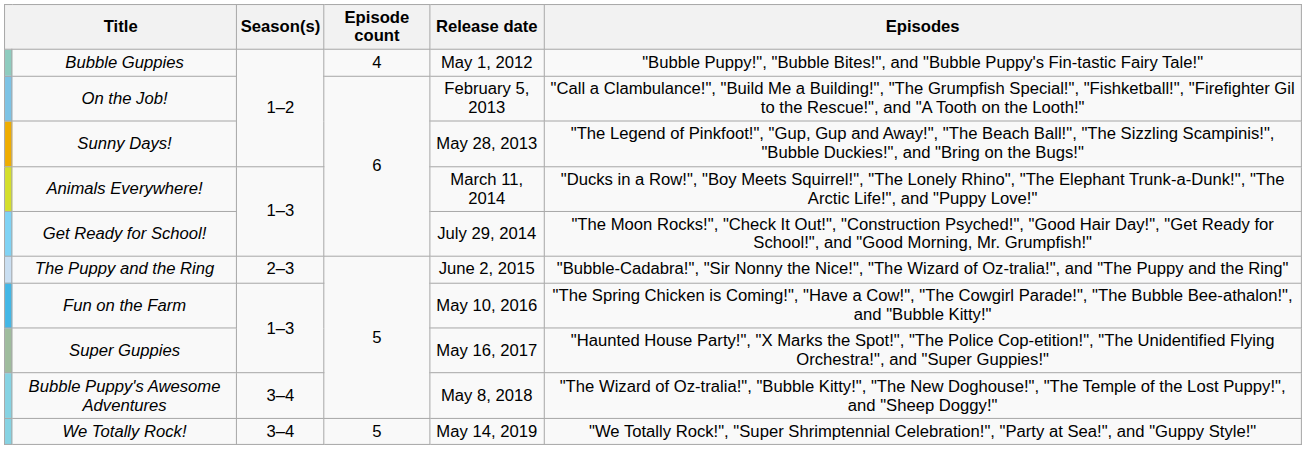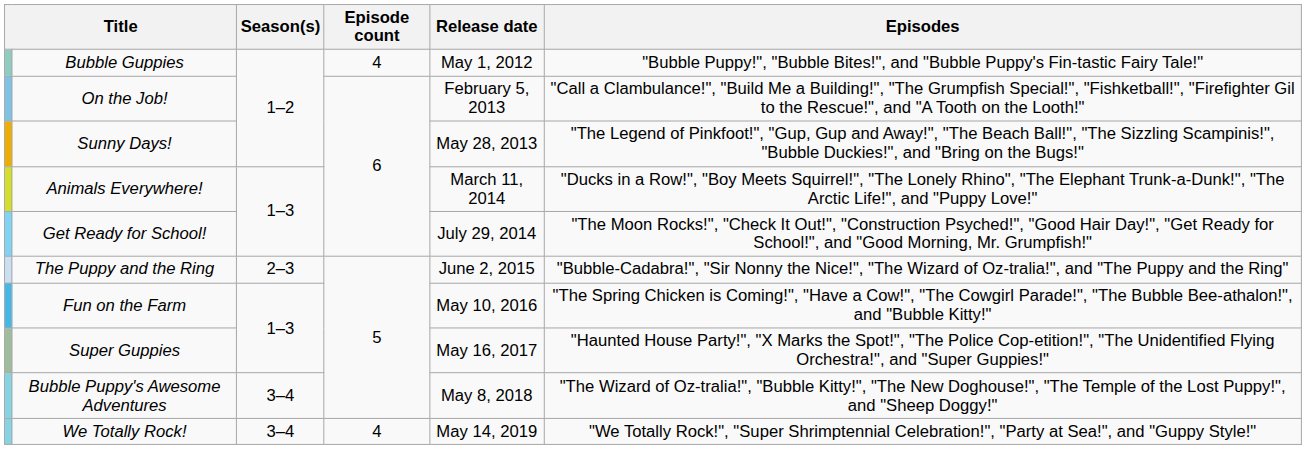 <table class="wikitable" style="text-align: center;">
 <tr>
 <th colspan=2>Title</th>
 <th>Season(s)</th>
 <th>Episode count</th>
 <th>Release date</th>
 <th>Episodes</th>
 </tr>
 <tr>
 <td style="background:#8eccbf;"></td>
 <td><em>Bubble Guppies</em></td>
 <td rowspan=3>1–2</td>
 <td>4</td>
 <td>May 1, 2012</td>
 <td>"Bubble Puppy!", "Bubble Bites!", and "Bubble Puppy's Fin-tastic Fairy Tale!"</td>
 </tr>
 <tr>
 <td style="background:#7dc3e5;"></td>
 <td><em>On the Job!</em></td>
 <td rowspan=4>6</td>
 <td>February 5, 2013</td>
 <td>"Call a Clambulance!", "Build Me a Building!", "The Grumpfish Special!", "Fishketball!", "Firefighter Gil to the Rescue!", and "A Tooth on the Looth!"</td>
 </tr>
 <tr>
 <td style="background:#efad00;"></td>
 <td><em>Sunny Days!</em></td>
 <td>May 28, 2013</td>
 <td>"The Legend of Pinkfoot!", "Gup, Gup and Away!", "The Beach Ball!", "The Sizzling Scampinis!", "Bubble Duckies!", and "Bring on the Bugs!"</td>
 </tr>
 <tr>
 <td style="background:#d4df2b;"></td>
 <td><em>Animals Everywhere!</em></td>
 <td rowspan=2>1–3</td>
 <td>March 11, 2014</td>
 <td>"Ducks in a Row!", "Boy Meets Squirrel!", "The Lonely Rhino", "The Elephant Trunk-a-Dunk!", "The Arctic Life!", and "Puppy Love!"</td>
 </tr>
 <tr>
 <td style="background:#7fd3f5;"></td>
 <td><em>Get Ready for School!</em></td>
 <td>July 29, 2014</td>
 <td>"The Moon Rocks!", "Check It Out!", "Construction Psyched!", "Good Hair Day!", "Get Ready for School!", and "Good Morning, Mr. Grumpfish!"</td>
 </tr>
 <tr>
 <td style="background:#cadff2;"></td>
 <td><em>The Puppy and the Ring</em></td>
 <td>2–3</td>
 <td rowspan=4>5</td>
 <td>June 2, 2015</td>
 <td>"Bubble-Cadabra!", "Sir Nonny the Nice!", "The Wizard of Oz-tralia!", and "The Puppy and the Ring"</td>
 </tr>
 <tr>
 <td style="background:#43b7e6;"></td>
 <td><em>Fun on the Farm</em></td>
 <td rowspan=2>1–3</td>
 <td>May 10, 2016</td>
 <td>"The Spring Chicken is Coming!", "Have a Cow!", "The Cowgirl Parade!", "The Bubble Bee-athalon!", and "Bubble Kitty!"</td>
 </tr>
 <tr>
 <td style="background:#9fbc9d;"></td>
 <td><em>Super Guppies</em></td>
 <td>May 16, 2017</td>
 <td>"Haunted House Party!", "X Marks the Spot!", "The Police Cop-etition!", "The Unidentified Flying Orchestra!", and "Super Guppies!"</td>
 </tr>
 <tr>
 <td style="background:#86d3e3;"></td>
 <td><em>Bubble Puppy's Awesome Adventures</em></td>
 <td>3–4</td>
 <td>May 8, 2018</td>
 <td>"The Wizard of Oz-tralia!", "Bubble Kitty!", "The New Doghouse!", "The Temple of the Lost Puppy!", and "Sheep Doggy!"</td>
 </tr>
 <tr>
 <td style="background:#86d3e3;"></td>
 <td><em>We Totally Rock!</em></td>
 <td>3–4</td>
-<td>5</td>
+<td>4</td>
 <td>May 14, 2019</td>
 <td>"We Totally Rock!", "Super Shrimptennial Celebration!", "Party at Sea!", and "Guppy Style!"</td>
 </tr>
 </table>
